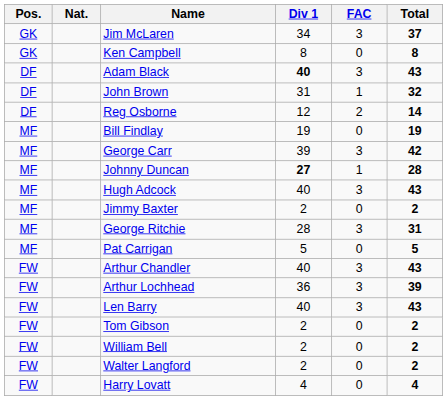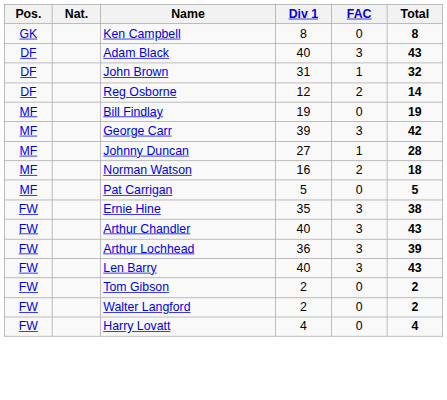 <table class="wikitable sortable">
 <tr>
 <th width=55>Pos.</th>
 <th width=55>Nat.</th>
 <th width=220>Name</th>
 <th width=65><a href='#'>Div 1</a></th>
 <th width=65><a href='#'>FAC</a></th>
 <th width=65>Total</th>
-</tr>
-<tr>
-<td align=center><a href='#'>GK</a></td>
-<td align=center></td>
-<td><a href='#'>Jim McLaren</a></td>
-<td align=center>34</td>
-<td align=center>3</td>
-<td align=center><strong>37</strong></td>
 </tr>
 <tr>
 <td align=center><a href='#'>GK</a></td>
 <td align=center></td>
 <td><a href='#'>Ken Campbell</a></td>
 <td align=center>8</td>
 <td align=center>0</td>
 <td align=center><strong>8</strong></td>
 </tr>
 <tr>
 <td align=center><a href='#'>DF</a></td>
 <td align=center></td>
 <td><a href='#'>Adam Black</a></td>
-<td align=center><strong>40</strong></td>
+<td align=center>40</td>
 <td align=center>3</td>
 <td align=center><strong>43</strong></td>
 </tr>
 <tr>
 <td align=center><a href='#'>DF</a></td>
 <td align=center></td>
 <td><a href='#'>John Brown</a></td>
 <td align=center>31</td>
 <td align=center>1</td>
 <td align=center><strong>32</strong></td>
 </tr>
 <tr>
 <td align=center><a href='#'>DF</a></td>
 <td align=center> </td>
 <td><a href='#'>Reg Osborne</a></td>
 <td align=center>12</td>
 <td align=center>2</td>
 <td align=center><strong>14</strong></td>
 </tr>
 <tr>
 <td align=center><a href='#'>MF</a></td>
 <td align=center></td>
 <td><a href='#'>Bill Findlay</a></td>
 <td align=center>19</td>
 <td align=center>0</td>
 <td align=center><strong>19</strong></td>
 </tr>
 <tr>
 <td align=center><a href='#'>MF</a></td>
 <td align=center></td>
 <td><a href='#'>George Carr</a></td>
 <td align=center>39</td>
 <td align=center>3</td>
 <td align=center><strong>42</strong></td>
 </tr>
 <tr>
 <td align=center><a href='#'>MF</a></td>
 <td align=center></td>
 <td><a href='#'>Johnny Duncan</a></td>
-<td align=center><strong>27</strong></td>
+<td align=center>27</td>
 <td align=center>1</td>
 <td align=center><strong>28</strong></td>
 </tr>
 <tr>
 <td align=center><a href='#'>MF</a></td>
 <td align=center></td>
-<td><a href='#'>Hugh Adcock</a></td>
-<td align=center>40</td>
-<td align=center>3</td>
-<td align=center><strong>43</strong></td>
-</tr>
-<tr>
-<td align=center><a href='#'>MF</a></td>
-<td align=center></td>
-<td><a href='#'>Jimmy Baxter</a></td>
+<td><a href='#'>Norman Watson</a></td>
+<td align=center>16</td>
 <td align=center>2</td>
-<td align=center>0</td>
-<td align=center><strong>2</strong></td>
-</tr>
-<tr>
-<td align=center><a href='#'>MF</a></td>
-<td align=center></td>
-<td><a href='#'>George Ritchie</a></td>
-<td align=center>28</td>
-<td align=center>3</td>
-<td align=center><strong>31</strong></td>
+<td align=center><strong>18</strong></td>
 </tr>
 <tr>
 <td align=center><a href='#'>MF</a></td>
 <td align=center></td>
 <td><a href='#'>Pat Carrigan</a></td>
 <td align=center>5</td>
 <td align=center>0</td>
 <td align=center><strong>5</strong></td>
+</tr>
+<tr>
+<td align=center><a href='#'>FW</a></td>
+<td align=center></td>
+<td><a href='#'>Ernie Hine</a></td>
+<td align=center>35</td>
+<td align=center>3</td>
+<td align=center><strong>38</strong></td>
 </tr>
 <tr>
 <td align=center><a href='#'>FW</a></td>
 <td align=center></td>
 <td><a href='#'>Arthur Chandler</a></td>
 <td align=center>40</td>
 <td align=center>3</td>
 <td align=center><strong>43</strong></td>
 </tr>
 <tr>
 <td align=center><a href='#'>FW</a></td>
 <td align=center></td>
 <td><a href='#'>Arthur Lochhead</a></td>
 <td align=center>36</td>
 <td align=center>3</td>
 <td align=center><strong>39</strong></td>
 </tr>
 <tr>
 <td align=center><a href='#'>FW</a></td>
 <td align=center></td>
 <td><a href='#'>Len Barry</a></td>
 <td align=center>40</td>
 <td align=center>3</td>
 <td align=center><strong>43</strong></td>
 </tr>
 <tr>
 <td align=center><a href='#'>FW</a></td>
 <td align=center></td>
 <td><a href='#'>Tom Gibson</a></td>
 <td align=center>2</td>
 <td align=center>0</td>
 <td align=center><strong>2</strong></td>
 </tr>
 <tr>
 <td align=center><a href='#'>FW</a></td>
 <td align=center></td>
-<td><a href='#'>William Bell</a></td>
-<td align=center>2</td>
-<td align=center>0</td>
-<td align=center><strong>2</strong></td>
-</tr>
-<tr>
-<td align=center><a href='#'>FW</a></td>
-<td align=center></td>
 <td><a href='#'>Walter Langford</a></td>
 <td align=center>2</td>
 <td align=center>0</td>
 <td align=center><strong>2</strong></td>
 </tr>
 <tr>
 <td align=center><a href='#'>FW</a></td>
 <td align=center></td>
 <td><a href='#'>Harry Lovatt</a></td>
 <td align=center>4</td>
 <td align=center>0</td>
 <td align=center><strong>4</strong></td>
 </tr>
 </table>
